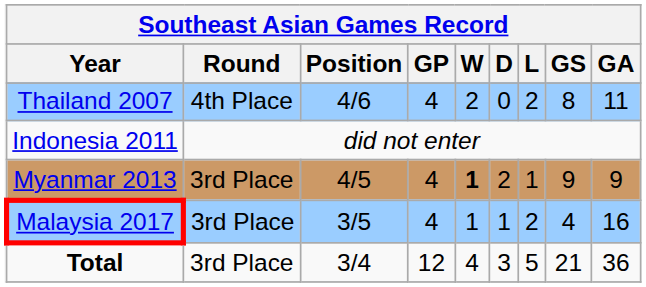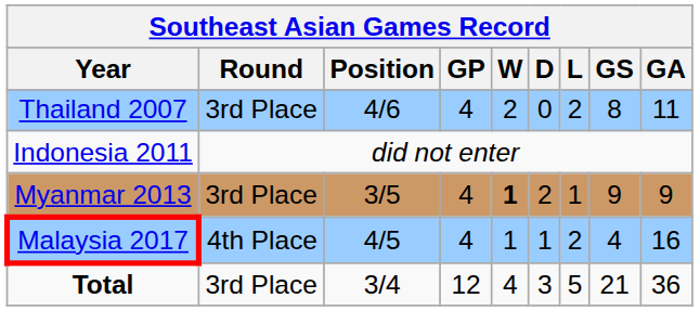 <table class="wikitable" style="text-align: center;font-size:90%;">
 <tr>
 <th colspan=9><a href='#'>Southeast Asian Games Record</a></th>
 </tr>
 <tr>
 <th>Year</th>
 <th>Round</th>
 <th>Position</th>
 <th>GP</th>
 <th>W</th>
 <th>D</th>
 <th>L</th>
 <th>GS</th>
 <th>GA</th>
 </tr>
 <tr bgcolor=#9acdff>
 <td><a href='#'>Thailand 2007</a></td>
-<td>4th Place</td>
+<td>3rd Place</td>
 <td>4/6</td>
 <td>4</td>
 <td>2</td>
 <td>0</td>
 <td>2</td>
 <td>8</td>
 <td>11</td>
 </tr>
 <tr>
 <td><a href='#'>Indonesia 2011</a></td>
 <td rowspan="1" colspan="8"><em>did not enter</em></td>
 </tr>
 <tr bgcolor=#cc9966>
 <td><a href='#'>Myanmar 2013</a></td>
 <td>3rd Place</td>
-<td>4/5</td>
+<td>3/5</td>
 <td>4</td>
 <td><strong>1</strong></td>
 <td>2</td>
 <td>1</td>
 <td>9</td>
 <td>9</td>
 </tr>
 <tr bgcolor=#9acdff>
 <td style="border: 3px solid red"><a href='#'>Malaysia 2017</a></td>
-<td>3rd Place</td>
-<td>3/5</td>
+<td>4th Place</td>
+<td>4/5</td>
 <td>4</td>
 <td>1</td>
 <td>1</td>
 <td>2</td>
 <td>4</td>
 <td>16</td>
 </tr>
 <tr>
 <td><strong>Total</strong></td>
 <td>3rd Place</td>
 <td>3/4</td>
 <td>12</td>
 <td>4</td>
 <td>3</td>
 <td>5</td>
 <td>21</td>
 <td>36</td>
 </tr>
 </table>
